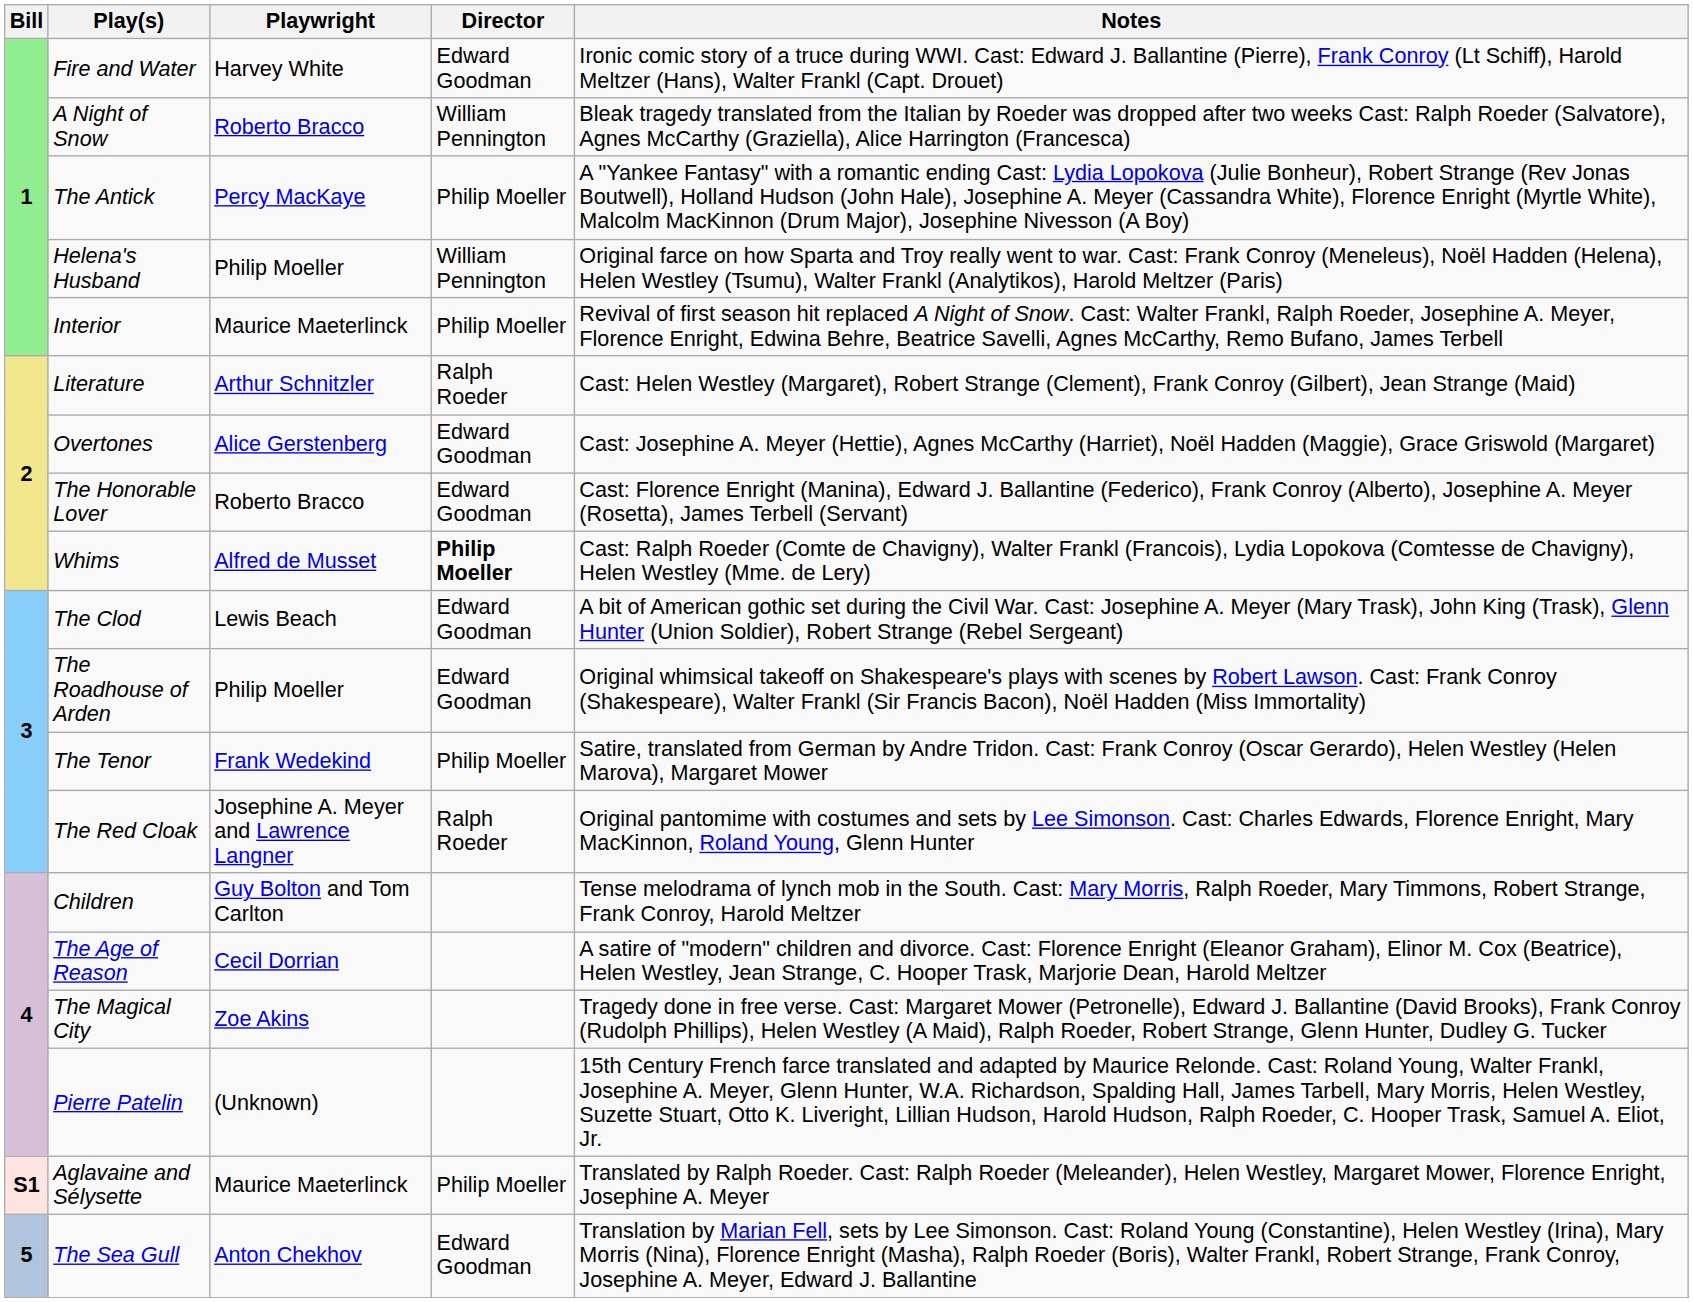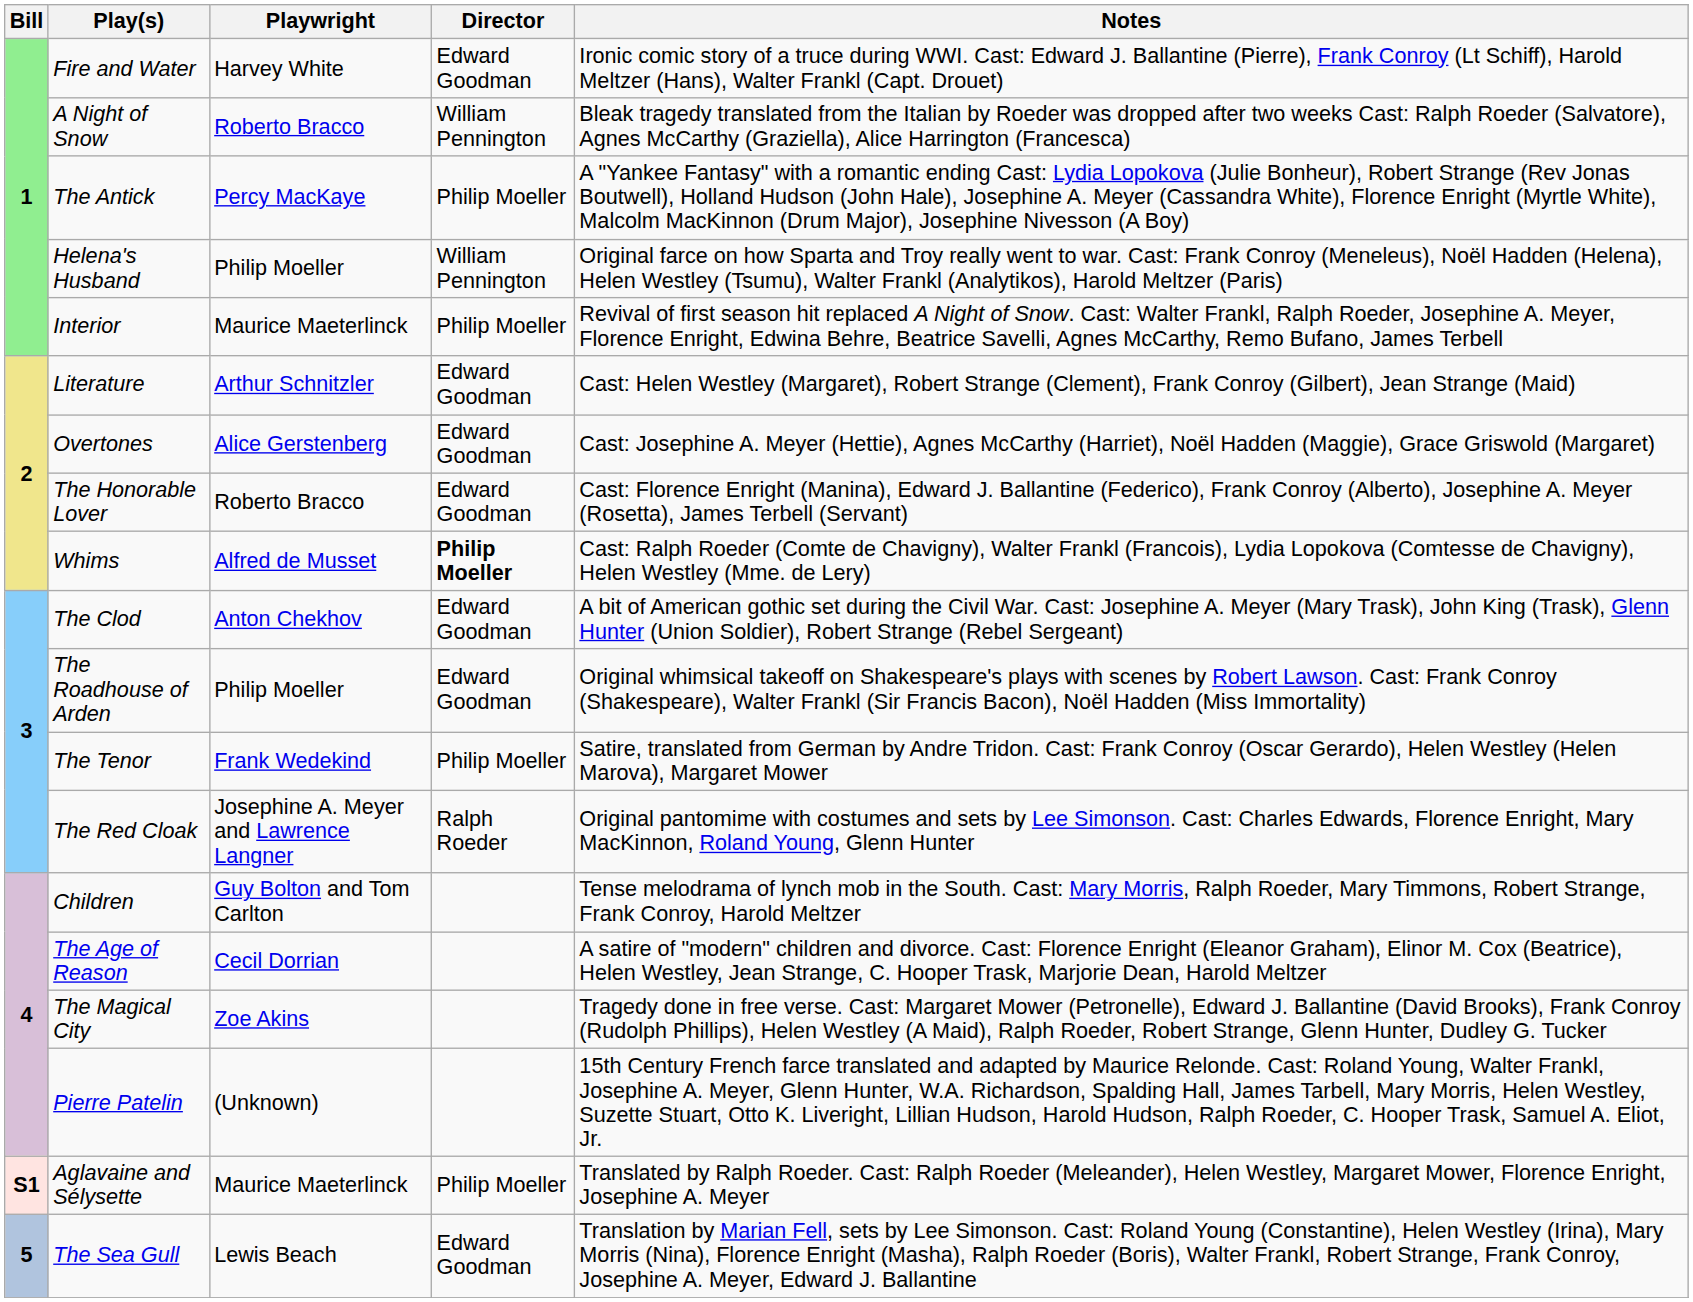 <table class="wikitable sortable plainrowheaders">
 <tr ID="s2">
 <th scope="col">Bill</th>
 <th scope="col">Play(s)</th>
 <th scope="col">Playwright</th>
 <th scope="col">Director</th>
 <th scope="col">Notes</th>
 </tr>
 <tr ID="s2b1">
 <td rowspan=5 style="text-align: center; background: lightgreen;"><strong>1</strong></td>
 <td><em>Fire and Water</em></td>
 <td>Harvey White</td>
 <td>Edward Goodman</td>
 <td>Ironic comic story of a truce during WWI. Cast: Edward J. Ballantine (Pierre), <a href='#'>Frank Conroy</a> (Lt Schiff), Harold Meltzer (Hans), Walter Frankl (Capt. Drouet)</td>
 </tr>
 <tr>
 <td><em>A Night of Snow</em></td>
 <td><a href='#'>Roberto Bracco</a></td>
 <td>William Pennington</td>
 <td>Bleak tragedy translated from the Italian by Roeder was dropped after two weeks Cast: Ralph Roeder (Salvatore), Agnes McCarthy (Graziella), Alice Harrington (Francesca)</td>
 </tr>
 <tr>
 <td><em>The Antick</em></td>
 <td><a href='#'>Percy MacKaye</a></td>
 <td>Philip Moeller</td>
 <td>A "Yankee Fantasy" with a romantic ending Cast: <a href='#'>Lydia Lopokova</a> (Julie Bonheur), Robert Strange (Rev Jonas Boutwell), Holland Hudson (John Hale), Josephine A. Meyer (Cassandra White), Florence Enright (Myrtle White), Malcolm MacKinnon (Drum Major), Josephine Nivesson (A Boy)</td>
 </tr>
 <tr>
 <td><em>Helena's Husband</em></td>
 <td>Philip Moeller</td>
 <td>William Pennington</td>
 <td>Original farce on how Sparta and Troy really went to war. Cast: Frank Conroy (Meneleus), Noël Hadden (Helena), Helen Westley (Tsumu), Walter Frankl (Analytikos), Harold Meltzer (Paris)</td>
 </tr>
 <tr>
 <td><em>Interior</em></td>
 <td>Maurice Maeterlinck</td>
 <td>Philip Moeller</td>
 <td>Revival of first season hit replaced <em>A Night of Snow</em>. Cast: Walter Frankl, Ralph Roeder, Josephine A. Meyer, Florence Enright, Edwina Behre, Beatrice Savelli, Agnes McCarthy, Remo Bufano, James Terbell</td>
 </tr>
 <tr ID="s2b2">
 <td rowspan=4 style="text-align: center; background: khaki;"><strong>2</strong></td>
 <td><em>Literature</em></td>
 <td><a href='#'>Arthur Schnitzler</a></td>
-<td>Ralph Roeder</td>
+<td>Edward Goodman</td>
 <td>Cast: Helen Westley (Margaret), Robert Strange (Clement), Frank Conroy (Gilbert), Jean Strange (Maid)</td>
 </tr>
 <tr>
 <td><em>Overtones</em></td>
 <td><a href='#'>Alice Gerstenberg</a></td>
 <td>Edward Goodman</td>
 <td>Cast: Josephine A. Meyer (Hettie), Agnes McCarthy (Harriet), Noël Hadden (Maggie), Grace Griswold (Margaret)</td>
 </tr>
 <tr>
 <td><em>The Honorable Lover</em></td>
 <td>Roberto Bracco</td>
 <td>Edward Goodman</td>
 <td>Cast: Florence Enright (Manina), Edward J. Ballantine (Federico), Frank Conroy (Alberto), Josephine A. Meyer (Rosetta), James Terbell (Servant)</td>
 </tr>
 <tr>
 <td><em>Whims</em></td>
 <td><a href='#'>Alfred de Musset</a></td>
 <td><strong>Philip Moeller</strong></td>
 <td>Cast: Ralph Roeder (Comte de Chavigny), Walter Frankl (Francois), Lydia Lopokova (Comtesse de Chavigny), Helen Westley (Mme. de Lery)</td>
 </tr>
 <tr ID="s2b3">
 <td rowspan=4 style="text-align: center; background: lightskyblue;"><strong>3</strong></td>
 <td><em>The Clod</em></td>
-<td>Lewis Beach</td>
+<td><a href='#'>Anton Chekhov</a></td>
 <td>Edward Goodman</td>
 <td>A bit of American gothic set during the Civil War. Cast: Josephine A. Meyer (Mary Trask), John King (Trask), <a href='#'>Glenn Hunter</a> (Union Soldier), Robert Strange (Rebel Sergeant)</td>
 </tr>
 <tr>
 <td><em>The Roadhouse of Arden</em></td>
 <td>Philip Moeller</td>
 <td>Edward Goodman</td>
 <td>Original whimsical takeoff on Shakespeare's plays with scenes by <a href='#'>Robert Lawson</a>. Cast: Frank Conroy (Shakespeare), Walter Frankl (Sir Francis Bacon), Noël Hadden (Miss Immortality)</td>
 </tr>
 <tr>
 <td><em>The Tenor</em></td>
 <td><a href='#'>Frank Wedekind</a></td>
 <td>Philip Moeller</td>
 <td>Satire, translated from German by Andre Tridon. Cast: Frank Conroy (Oscar Gerardo), Helen Westley (Helen Marova), Margaret Mower</td>
 </tr>
 <tr>
 <td><em>The Red Cloak</em></td>
 <td>Josephine A. Meyer and <a href='#'>Lawrence Langner</a></td>
 <td>Ralph Roeder</td>
 <td>Original pantomime with costumes and sets by <a href='#'>Lee Simonson</a>. Cast: Charles Edwards, Florence Enright, Mary MacKinnon, <a href='#'>Roland Young</a>, Glenn Hunter</td>
 </tr>
 <tr ID="s2b4">
 <td rowspan=4 style="text-align: center; background: thistle;"><strong>4</strong></td>
 <td><em>Children</em></td>
 <td><a href='#'>Guy Bolton</a> and Tom Carlton</td>
 <td></td>
 <td>Tense melodrama of lynch mob in the South. Cast: <a href='#'>Mary Morris</a>, Ralph Roeder, Mary Timmons, Robert Strange, Frank Conroy, Harold Meltzer</td>
 </tr>
 <tr>
 <td><em><a href='#'>The Age of Reason</a></em></td>
 <td><a href='#'>Cecil Dorrian</a></td>
 <td></td>
 <td>A satire of "modern" children and divorce. Cast: Florence Enright (Eleanor Graham), Elinor M. Cox (Beatrice), Helen Westley, Jean Strange, C. Hooper Trask, Marjorie Dean, Harold Meltzer</td>
 </tr>
 <tr>
 <td><em>The Magical City</em></td>
 <td><a href='#'>Zoe Akins</a></td>
 <td></td>
 <td>Tragedy done in free verse. Cast: Margaret Mower (Petronelle), Edward J. Ballantine (David Brooks), Frank Conroy (Rudolph Phillips), Helen Westley (A Maid), Ralph Roeder, Robert Strange, Glenn Hunter, Dudley G. Tucker</td>
 </tr>
 <tr>
 <td><em><a href='#'>Pierre Patelin</a></em></td>
 <td>(Unknown)</td>
 <td></td>
 <td>15th Century French farce translated and adapted by Maurice Relonde. Cast: Roland Young, Walter Frankl, Josephine A. Meyer, Glenn Hunter, W.A. Richardson, Spalding Hall, James Tarbell, Mary Morris, Helen Westley, Suzette Stuart, Otto K. Liveright, Lillian Hudson, Harold Hudson, Ralph Roeder, C. Hooper Trask, Samuel A. Eliot, Jr.</td>
 </tr>
 <tr ID="s2bs1">
 <td style="text-align: center; background: mistyrose;"><strong>S1</strong></td>
 <td><em>Aglavaine and Sélysette</em></td>
 <td>Maurice Maeterlinck</td>
 <td>Philip Moeller</td>
 <td>Translated by Ralph Roeder. Cast: Ralph Roeder (Meleander), Helen Westley, Margaret Mower, Florence Enright, Josephine A. Meyer</td>
 </tr>
 <tr ID="s2b5">
 <td style="text-align: center; background: lightsteelblue;"><strong>5</strong></td>
 <td><em><a href='#'>The Sea Gull</a></em></td>
-<td><a href='#'>Anton Chekhov</a></td>
+<td>Lewis Beach</td>
 <td>Edward Goodman</td>
 <td>Translation by <a href='#'>Marian Fell</a>, sets by Lee Simonson.  Cast: Roland Young (Constantine), Helen Westley (Irina), Mary Morris (Nina), Florence Enright (Masha), Ralph Roeder (Boris), Walter Frankl, Robert Strange, Frank Conroy, Josephine A. Meyer, Edward J. Ballantine</td>
 </tr>
 <tr>
 </tr>
 </table>
